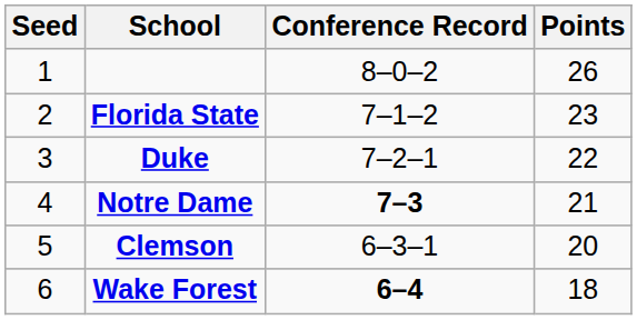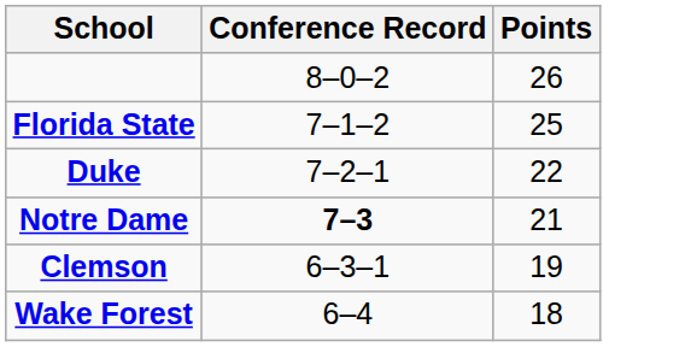 <table class="wikitable" style="text-align:center">
 <tr>
-<th>Seed</th>
 <th>School</th>
 <th>Conference Record</th>
 <th>Points</th>
 </tr>
 <tr>
-<td>1</td>
 <td style=><strong><a href='#'></a></strong></td>
 <td>8–0–2</td>
 <td>26</td>
 </tr>
 <tr>
-<td>2</td>
 <td style=><strong><a href='#'><span>Florida State</span></a></strong></td>
 <td>7–1–2</td>
-<td>23</td>
+<td>25</td>
 </tr>
 <tr>
-<td>3</td>
 <td style=><strong><a href='#'><span>Duke</span></a></strong></td>
 <td>7–2–1</td>
 <td>22</td>
 </tr>
 <tr>
-<td>4</td>
 <td style=><strong><a href='#'><span>Notre Dame</span></a></strong></td>
 <td><strong>7–3</strong></td>
 <td>21</td>
 </tr>
 <tr>
-<td>5</td>
 <td style=><strong><a href='#'><span>Clemson</span></a></strong></td>
 <td>6–3–1</td>
-<td>20</td>
+<td>19</td>
 </tr>
 <tr>
-<td>6</td>
 <td style=><strong><a href='#'><span>Wake Forest</span></a></strong></td>
-<td><strong>6–4</strong></td>
+<td>6–4</td>
 <td>18</td>
 </tr>
 </table>
